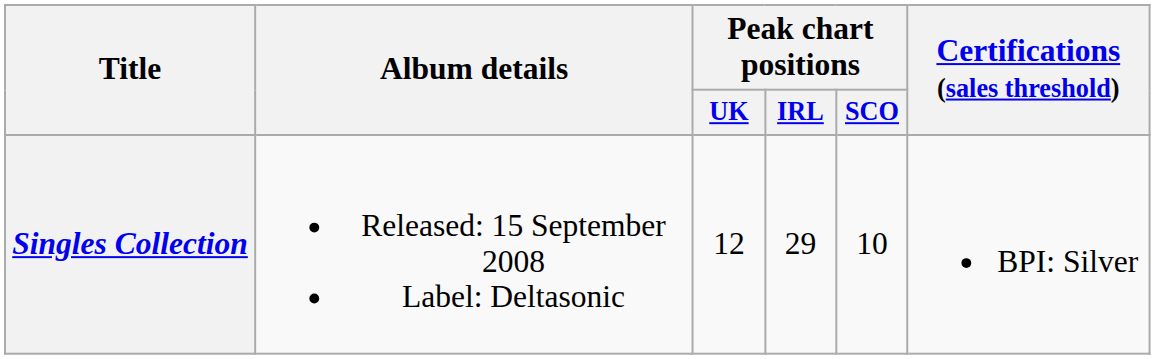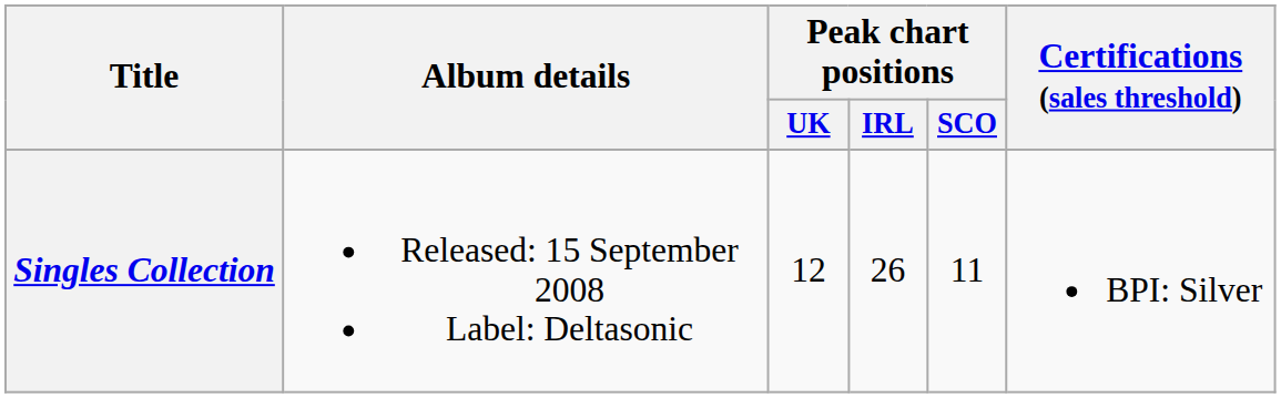 <table class="wikitable plainrowheaders" style="text-align:center;">
 <tr>
 <th rowspan="2">Title</th>
 <th rowspan="2" width="215">Album details</th>
 <th colspan="3">Peak chart positions</th>
 <th rowspan="2" width="115"><a href='#'>Certifications</a><br><small>(<a href='#'>sales threshold</a>)</small></th>
 </tr>
 <tr style="font-size:smaller">
 <th width="30"><a href='#'>UK</a><br></th>
 <th width="30"><a href='#'>IRL</a><br></th>
 <th width="30"><a href='#'>SCO</a><br></th>
 </tr>
 <tr>
 <th scope="row"><em><a href='#'>Singles Collection</a></em></th>
 <td><br><ul><li>Released: 15 September 2008</li><li>Label: Deltasonic</li></ul></td>
 <td>12</td>
-<td>29</td>
-<td>10</td>
+<td>26</td>
+<td>11</td>
 <td><br><ul><li>BPI: Silver</li></ul></td>
 </tr>
 </table>
